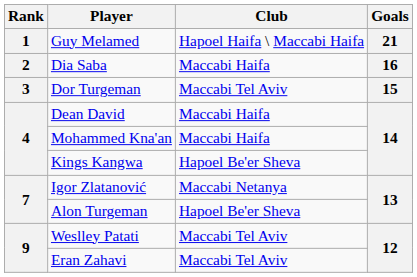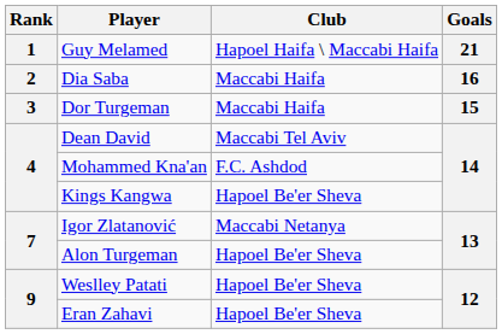 <table class="wikitable">
 <tr>
 <th>Rank</th>
 <th>Player</th>
 <th>Club</th>
 <th>Goals</th>
 </tr>
 <tr>
 <th>1</th>
 <td> <a href='#'>Guy Melamed</a></td>
 <td><a href='#'>Hapoel Haifa</a> \ <a href='#'>Maccabi Haifa</a></td>
 <th align=center>21</th>
 </tr>
 <tr>
 <th>2</th>
 <td> <a href='#'>Dia Saba</a></td>
 <td><a href='#'>Maccabi Haifa</a></td>
 <th align=center>16</th>
 </tr>
 <tr>
 <th>3</th>
 <td> <a href='#'>Dor Turgeman</a></td>
-<td><a href='#'>Maccabi Tel Aviv</a></td>
+<td><a href='#'>Maccabi Haifa</a></td>
 <th>15</th>
 </tr>
 <tr>
 <th rowspan=3>4</th>
 <td> <a href='#'>Dean David</a></td>
-<td><a href='#'>Maccabi Haifa</a></td>
+<td><a href='#'>Maccabi Tel Aviv</a></td>
 <th align=center rowspan=3>14</th>
 </tr>
 <tr>
 <td> <a href='#'>Mohammed Kna'an</a></td>
-<td><a href='#'>Maccabi Haifa</a></td>
+<td><a href='#'>F.C. Ashdod</a></td>
 </tr>
 <tr>
 <td> <a href='#'>Kings Kangwa</a></td>
 <td><a href='#'>Hapoel Be'er Sheva</a></td>
 </tr>
 <tr>
 <th rowspan=2>7</th>
 <td> <a href='#'>Igor Zlatanović</a></td>
 <td><a href='#'>Maccabi Netanya</a></td>
 <th rowspan=2>13</th>
 </tr>
 <tr>
 <td> <a href='#'>Alon Turgeman</a></td>
 <td><a href='#'>Hapoel Be'er Sheva</a></td>
 </tr>
 <tr>
 <th rowspan=2>9</th>
 <td> <a href='#'>Weslley Patati</a></td>
-<td><a href='#'>Maccabi Tel Aviv</a></td>
+<td><a href='#'>Hapoel Be'er Sheva</a></td>
 <th rowspan=2 align=center>12</th>
 </tr>
 <tr>
 <td> <a href='#'>Eran Zahavi</a></td>
-<td><a href='#'>Maccabi Tel Aviv</a></td>
+<td><a href='#'>Hapoel Be'er Sheva</a></td>
 </tr>
 </table>
